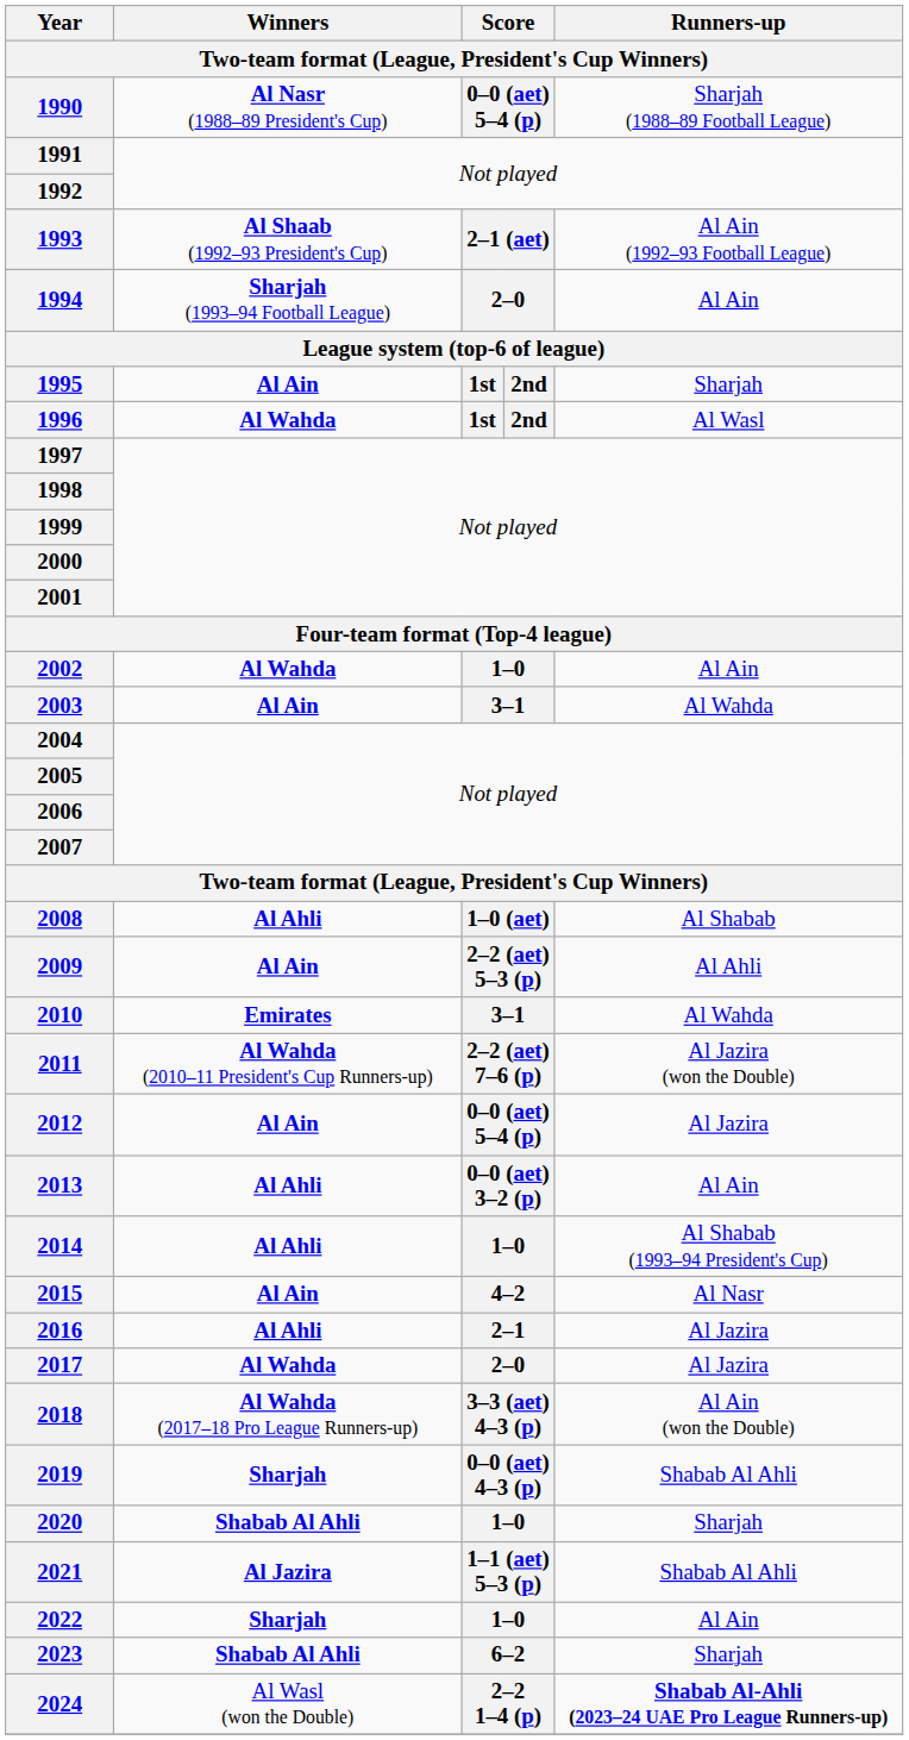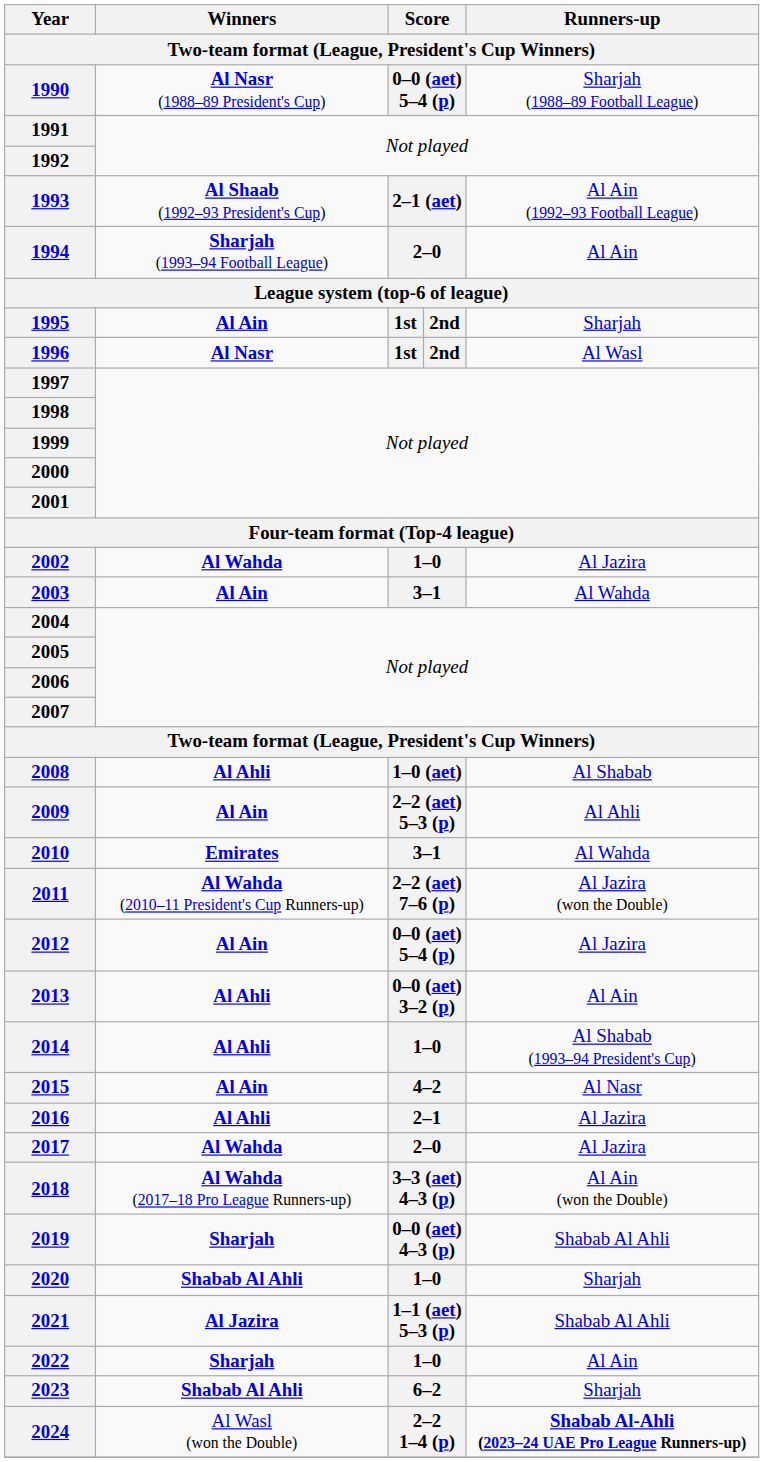 <table class="wikitable" style="text-align:center">
 <tr>
 <th width=70px>Year</th>
 <th width=240px>Winners</th>
 <th colspan=2>Score</th>
 <th width=240px>Runners-up</th>
 </tr>
 <tr>
 <th colspan=7 align=center>Two-team format (League, President's Cup Winners)</th>
 </tr>
 <tr>
 <th><a href='#'>1990</a></th>
 <td><strong><a href='#'>Al Nasr</a></strong><br><small>(<a href='#'>1988–89 President's Cup</a>)</small></td>
 <th colspan=2><strong>0–0 (<a href='#'>aet</a>) </strong><br><strong>5–4 (<a href='#'>p</a>)</strong></th>
 <td><a href='#'>Sharjah</a><br><small>(<a href='#'>1988–89 Football League</a>)</small></td>
 </tr>
 <tr>
 <th>1991</th>
 <td rowspan=2 colspan=4 style="text-align: center;"><em>Not played</em></td>
 </tr>
 <tr>
 <th>1992</th>
 </tr>
 <tr>
 <th><a href='#'>1993</a></th>
 <td><strong><a href='#'>Al Shaab</a></strong><br><small>(<a href='#'>1992–93 President's Cup</a>)</small></td>
 <th colspan=2><strong>2–1 (<a href='#'>aet</a>)</strong></th>
 <td><a href='#'>Al Ain</a><br><small>(<a href='#'>1992–93 Football League</a>)</small></td>
 </tr>
 <tr>
 <th><a href='#'>1994</a></th>
 <td><strong><a href='#'>Sharjah</a></strong><br><small>(<a href='#'>1993–94 Football League</a>)</small></td>
 <th colspan=2><strong>2–0</strong></th>
 <td><a href='#'>Al Ain</a></td>
 </tr>
 <tr>
 <th colspan=7 align=center>League system (top-6 of league)</th>
 </tr>
 <tr>
 <th align=center><a href='#'>1995</a></th>
 <td><strong><a href='#'>Al Ain</a></strong></td>
 <th>1st</th>
 <th>2nd</th>
 <td><a href='#'>Sharjah</a></td>
 </tr>
 <tr>
 <th><a href='#'>1996</a></th>
-<td><strong><a href='#'>Al Wahda</a></strong></td>
+<td><strong><a href='#'>Al Nasr</a></strong></td>
 <th>1st</th>
 <th>2nd</th>
 <td><a href='#'>Al Wasl</a></td>
 </tr>
 <tr>
 <th>1997</th>
 <td rowspan=5 colspan=4 style="text-align: center;"><em>Not played</em></td>
 </tr>
 <tr>
 <th>1998</th>
 </tr>
 <tr>
 <th>1999</th>
 </tr>
 <tr>
 <th>2000</th>
 </tr>
 <tr>
 <th>2001</th>
 </tr>
 <tr>
 <th colspan=7 align=center>Four-team format (Top-4 league)</th>
 </tr>
 <tr>
 <th rowspan="1"><a href='#'>2002</a></th>
 <td><strong><a href='#'>Al Wahda</a></strong></td>
 <th colspan=2><strong>1–0</strong></th>
-<td><a href='#'>Al Ain</a></td>
+<td><a href='#'>Al Jazira</a></td>
 </tr>
 <tr>
 <th align=center><a href='#'>2003</a></th>
 <td><strong><a href='#'>Al Ain</a></strong></td>
 <th colspan=2><strong>3–1</strong></th>
 <td><a href='#'>Al Wahda</a></td>
 </tr>
 <tr>
 <th>2004</th>
 <td rowspan=4 colspan=4 style="text-align: center;"><em>Not played</em></td>
 </tr>
 <tr>
 <th>2005</th>
 </tr>
 <tr>
 <th>2006</th>
 </tr>
 <tr>
 <th>2007</th>
 </tr>
 <tr>
 <th colspan=7 align=center>Two-team format (League, President's Cup Winners)</th>
 </tr>
 <tr>
 <th><a href='#'>2008</a></th>
 <td><strong><a href='#'>Al Ahli</a></strong></td>
 <th colspan=2><strong>1–0 (<a href='#'>aet</a>)</strong></th>
 <td><a href='#'>Al Shabab</a></td>
 </tr>
 <tr>
 <th><a href='#'>2009</a></th>
 <td><strong><a href='#'>Al Ain</a></strong></td>
 <th colspan=2><strong>2–2 (<a href='#'>aet</a>)</strong><br><strong>5–3 (<a href='#'>p</a>)</strong></th>
 <td><a href='#'>Al Ahli</a></td>
 </tr>
 <tr>
 <th><a href='#'>2010</a></th>
 <td><strong><a href='#'>Emirates</a></strong></td>
 <th colspan=2><strong>3–1</strong></th>
 <td><a href='#'>Al Wahda</a></td>
 </tr>
 <tr>
 <th><a href='#'>2011</a></th>
 <td><strong><a href='#'>Al Wahda</a></strong><br><small>(<a href='#'>2010–11 President's Cup</a> Runners-up)</small></td>
 <th colspan=2><strong>2–2 (<a href='#'>aet</a>)</strong><br><strong>7–6 (<a href='#'>p</a>)</strong></th>
 <td><a href='#'>Al Jazira</a><br><small>(won the Double)</small></td>
 </tr>
 <tr>
 <th><a href='#'>2012</a></th>
 <td><strong><a href='#'>Al Ain</a></strong></td>
 <th colspan=2><strong>0–0 (<a href='#'>aet</a>)</strong><br><strong>5–4 (<a href='#'>p</a>)</strong></th>
 <td><a href='#'>Al Jazira</a></td>
 </tr>
 <tr>
 <th><a href='#'>2013</a></th>
 <td><strong><a href='#'>Al Ahli</a></strong></td>
 <th colspan=2><strong>0–0 (<a href='#'>aet</a>)</strong><br><strong>3–2 (<a href='#'>p</a>)</strong></th>
 <td><a href='#'>Al Ain</a></td>
 </tr>
 <tr>
 <th><a href='#'>2014</a></th>
 <td><strong><a href='#'>Al Ahli</a></strong></td>
 <th colspan=2><strong>1–0</strong></th>
 <td><a href='#'>Al Shabab</a><br><small>(<a href='#'>1993–94 President's Cup</a>)</small></td>
 </tr>
 <tr>
 <th><a href='#'>2015</a></th>
 <td><strong><a href='#'>Al Ain</a></strong></td>
 <th colspan=2><strong>4–2</strong></th>
 <td><a href='#'>Al Nasr</a></td>
 </tr>
 <tr>
 <th><a href='#'>2016</a></th>
 <td><strong><a href='#'>Al Ahli</a></strong></td>
 <th colspan=2><strong>2–1</strong></th>
 <td><a href='#'>Al Jazira</a></td>
 </tr>
 <tr>
 <th><a href='#'>2017</a></th>
 <td><strong><a href='#'>Al Wahda</a></strong></td>
 <th colspan=2><strong>2–0</strong></th>
 <td><a href='#'>Al Jazira</a></td>
 </tr>
 <tr>
 <th><a href='#'>2018</a></th>
 <td><strong><a href='#'>Al Wahda</a></strong><br><small>(<a href='#'>2017–18 Pro League</a> Runners-up)</small></td>
 <th colspan=2><strong>3–3 (<a href='#'>aet</a>)</strong><br><strong>4–3 (<a href='#'>p</a>)</strong></th>
 <td><a href='#'>Al Ain</a><br><small>(won the Double)</small></td>
 </tr>
 <tr>
 <th><a href='#'>2019</a></th>
 <td><strong> <a href='#'>Sharjah</a></strong></td>
 <th colspan=2><strong>0–0 (<a href='#'>aet</a>)</strong><br><strong>4–3 (<a href='#'>p</a>)</strong></th>
 <td><a href='#'>Shabab Al Ahli</a></td>
 </tr>
 <tr>
 <th><a href='#'>2020</a></th>
 <td><strong><a href='#'>Shabab Al Ahli</a></strong></td>
 <th colspan=2><strong>1–0</strong></th>
 <td><a href='#'>Sharjah</a></td>
 </tr>
 <tr>
 <th><a href='#'>2021</a></th>
 <td><strong><a href='#'>Al Jazira</a></strong></td>
 <th colspan=2><strong>1–1 (<a href='#'>aet</a>)</strong><br><strong>5–3 (<a href='#'>p</a>)</strong></th>
 <td><a href='#'>Shabab Al Ahli</a></td>
 </tr>
 <tr>
 <th><a href='#'>2022</a></th>
 <td><strong><a href='#'>Sharjah</a></strong></td>
 <th colspan=2><strong>1–0</strong></th>
 <td align=center><a href='#'>Al Ain</a></td>
 </tr>
 <tr>
 <th><a href='#'>2023</a></th>
 <td><strong><a href='#'>Shabab Al Ahli</a></strong></td>
 <th colspan=2><strong>6–2</strong></th>
 <td align=center><a href='#'>Sharjah</a></td>
 </tr>
 <tr>
 <th><a href='#'>2024</a></th>
 <td align=center><a href='#'>Al Wasl</a><br><small>(won the Double)</small></td>
 <th colspan=2><strong>2–2</strong><br><strong>1–4 (<a href='#'>p</a>)</strong></th>
 <td align=center><strong><a href='#'>Shabab Al-Ahli</a><br><small>(<a href='#'>2023–24 UAE Pro League</a> Runners-up)</small></strong></td>
 </tr>
 <tr>
 </tr>
 </table>
